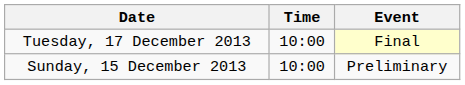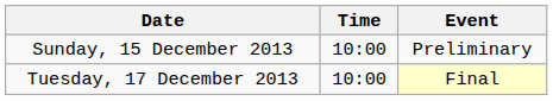 <table class = "wikitable" style="text-align:center;">
 <tr>
 <th width=220>Date</th>
 <th width=50>Time</th>
 <th width=100>Event</th>
 </tr>
 <tr>
+<td>Sunday, 15 December 2013</td>
+<td>10:00</td>
+<td>Preliminary</td>
+</tr>
+<tr>
 <td>Tuesday, 17 December 2013</td>
 <td>10:00</td>
 <td bgcolor=ffffcc>Final</td>
 </tr>
-<tr>
-<td>Sunday, 15 December 2013</td>
-<td>10:00</td>
-<td>Preliminary</td>
-</tr>
 </table>
